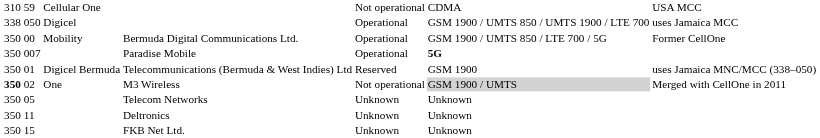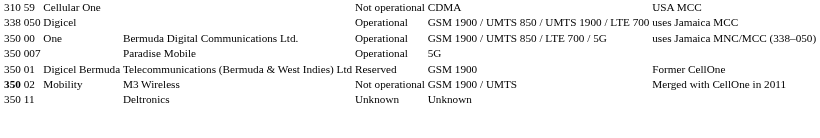 <table>
 <tr>
 <td>310</td>
 <td>59</td>
 <td>Cellular One</td>
 <td></td>
 <td>Not operational</td>
 <td>CDMA</td>
 <td>USA MCC</td>
 </tr>
 <tr>
 <td>338</td>
 <td>050</td>
 <td>Digicel</td>
 <td></td>
 <td>Operational</td>
 <td>GSM 1900 / UMTS 850 / UMTS 1900 / LTE 700</td>
 <td>uses Jamaica MCC </td>
 </tr>
 <tr>
 <td>350</td>
 <td>00</td>
-<td>Mobility</td>
+<td>One</td>
 <td>Bermuda Digital Communications Ltd.</td>
 <td>Operational</td>
 <td>GSM 1900 / UMTS 850 / LTE 700 / 5G</td>
-<td>Former CellOne</td>
+<td>uses Jamaica MNC/MCC (338–050)</td>
 </tr>
 <tr>
 <td>350</td>
 <td>007</td>
 <td></td>
 <td>Paradise Mobile</td>
 <td>Operational</td>
-<td><strong>5G</strong></td>
+<td>5G</td>
 <td></td>
 </tr>
 <tr>
 <td>350</td>
 <td>01</td>
 <td>Digicel Bermuda</td>
 <td>Telecommunications (Bermuda & West Indies) Ltd</td>
 <td>Reserved</td>
 <td>GSM 1900</td>
-<td>uses Jamaica MNC/MCC (338–050)</td>
+<td>Former CellOne</td>
 </tr>
 <tr>
 <td><strong>350</strong></td>
 <td>02</td>
-<td>One</td>
+<td>Mobility</td>
 <td>M3 Wireless</td>
 <td>Not operational</td>
-<td style="background: lightgrey;">GSM 1900 / UMTS</td>
+<td>GSM 1900 / UMTS</td>
 <td>Merged with CellOne in 2011</td>
-</tr>
-<tr>
-<td>350</td>
-<td>05</td>
-<td></td>
-<td>Telecom Networks</td>
-<td>Unknown</td>
-<td>Unknown</td>
-<td></td>
 </tr>
 <tr>
 <td>350</td>
 <td>11</td>
 <td></td>
 <td>Deltronics</td>
 <td>Unknown</td>
 <td>Unknown</td>
 <td></td>
 </tr>
-<tr>
-<td>350</td>
-<td>15</td>
-<td></td>
-<td>FKB Net Ltd.</td>
-<td>Unknown</td>
-<td>Unknown</td>
-<td></td>
-</tr>
 </table>
